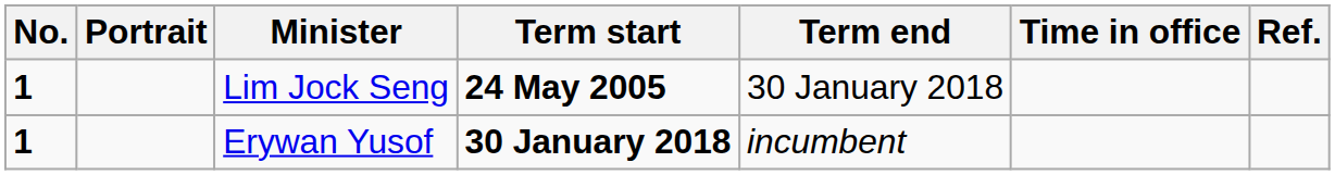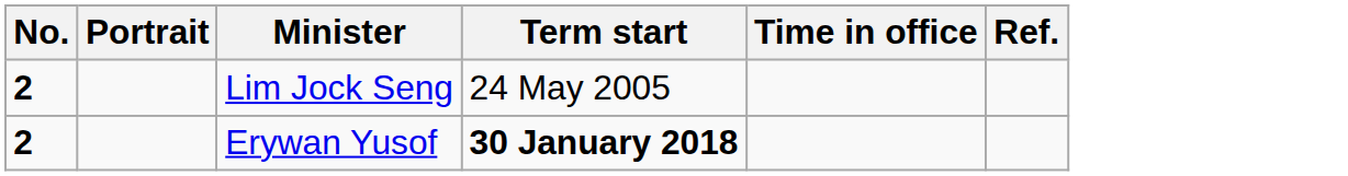 <table class="wikitable">
 <tr>
 <th>No.</th>
 <th>Portrait</th>
 <th>Minister</th>
 <th>Term start</th>
-<th>Term end</th>
 <th>Time in office</th>
 <th>Ref.</th>
 </tr>
 <tr>
-<td><strong>1</strong></td>
+<td><strong>2</strong></td>
 <td></td>
 <td><a href='#'>Lim Jock Seng</a></td>
-<td><strong>24 May 2005</strong></td>
-<td>30 January 2018</td>
+<td>24 May 2005</td>
 <td></td>
 <td></td>
 </tr>
 <tr>
-<td><strong>1</strong></td>
+<td><strong>2</strong></td>
 <td></td>
 <td><a href='#'>Erywan Yusof</a></td>
 <td><strong>30 January 2018</strong></td>
-<td><em>incumbent</em></td>
 <td></td>
 <td></td>
 </tr>
 </table>
